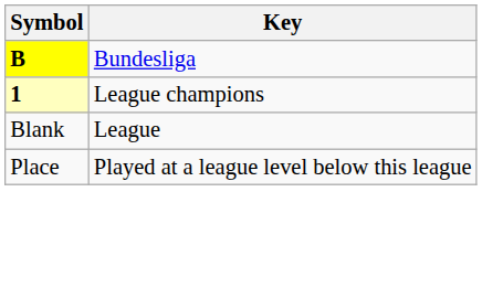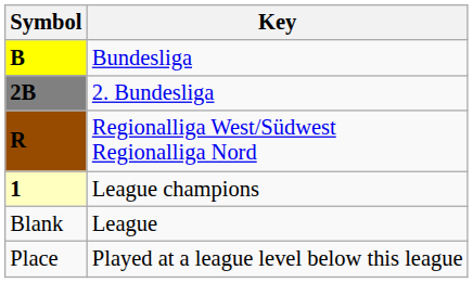 <table class="wikitable" align="center">
 <tr>
 <th>Symbol</th>
 <th>Key</th>
 </tr>
 <tr>
 <td style="background:#FFFF00"><strong>B</strong></td>
 <td><a href='#'>Bundesliga</a> </td>
+</tr>
+<tr>
+<td style="background:#808080"><strong>2B</strong></td>
+<td><a href='#'>2. Bundesliga</a> </td>
+</tr>
+<tr>
+<td style="background:#964B00"><strong>R</strong></td>
+<td><a href='#'>Regionalliga West/Südwest</a>  <br> <a href='#'>Regionalliga Nord</a> </td>
 </tr>
 <tr>
 <td style="background:#ffffbf"><strong>1</strong></td>
 <td>League champions</td>
 </tr>
 <tr>
 <td>Blank</td>
 <td>League</td>
 </tr>
 <tr>
 <td>Place</td>
 <td>Played at a league level below this league</td>
 </tr>
 </table>
